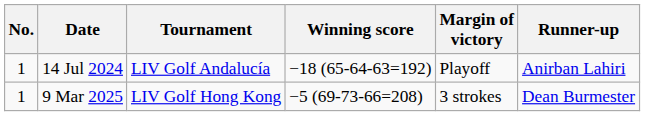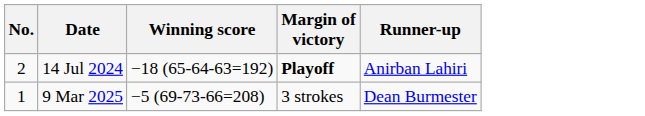 <table class="wikitable" style="font-size:95%;">
 <tr>
 <th>No.</th>
 <th>Date</th>
-<th>Tournament</th>
 <th>Winning score</th>
 <th>Margin of<br>victory</th>
 <th>Runner-up</th>
 </tr>
 <tr>
-<td align=center>1</td>
+<td align=center>2</td>
 <td align=right>14 Jul <a href='#'>2024</a></td>
-<td><a href='#'>LIV Golf Andalucía</a></td>
 <td>−18 (65-64-63=192)</td>
-<td>Playoff</td>
+<td><strong>Playoff</strong></td>
 <td> <a href='#'>Anirban Lahiri</a></td>
 </tr>
 <tr>
 <td align=center>1</td>
 <td align=right>9 Mar <a href='#'>2025</a></td>
-<td><a href='#'>LIV Golf Hong Kong</a></td>
 <td>−5 (69-73-66=208)</td>
 <td>3 strokes</td>
 <td> <a href='#'>Dean Burmester</a></td>
 </tr>
 </table>
